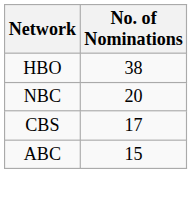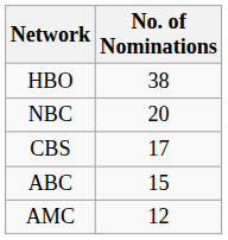 <table class="wikitable">
 <tr>
 <th>Network</th>
 <th>No. of<br>Nominations</th>
 </tr>
 <tr style="text-align:center">
 <td>HBO</td>
 <td>38</td>
 </tr>
 <tr style="text-align:center">
 <td>NBC</td>
 <td>20</td>
 </tr>
 <tr style="text-align:center">
 <td>CBS</td>
 <td>17</td>
 </tr>
 <tr style="text-align:center">
 <td>ABC</td>
 <td>15</td>
 </tr>
+<tr style="text-align:center">
+<td>AMC</td>
+<td>12</td>
+</tr>
 </table>
